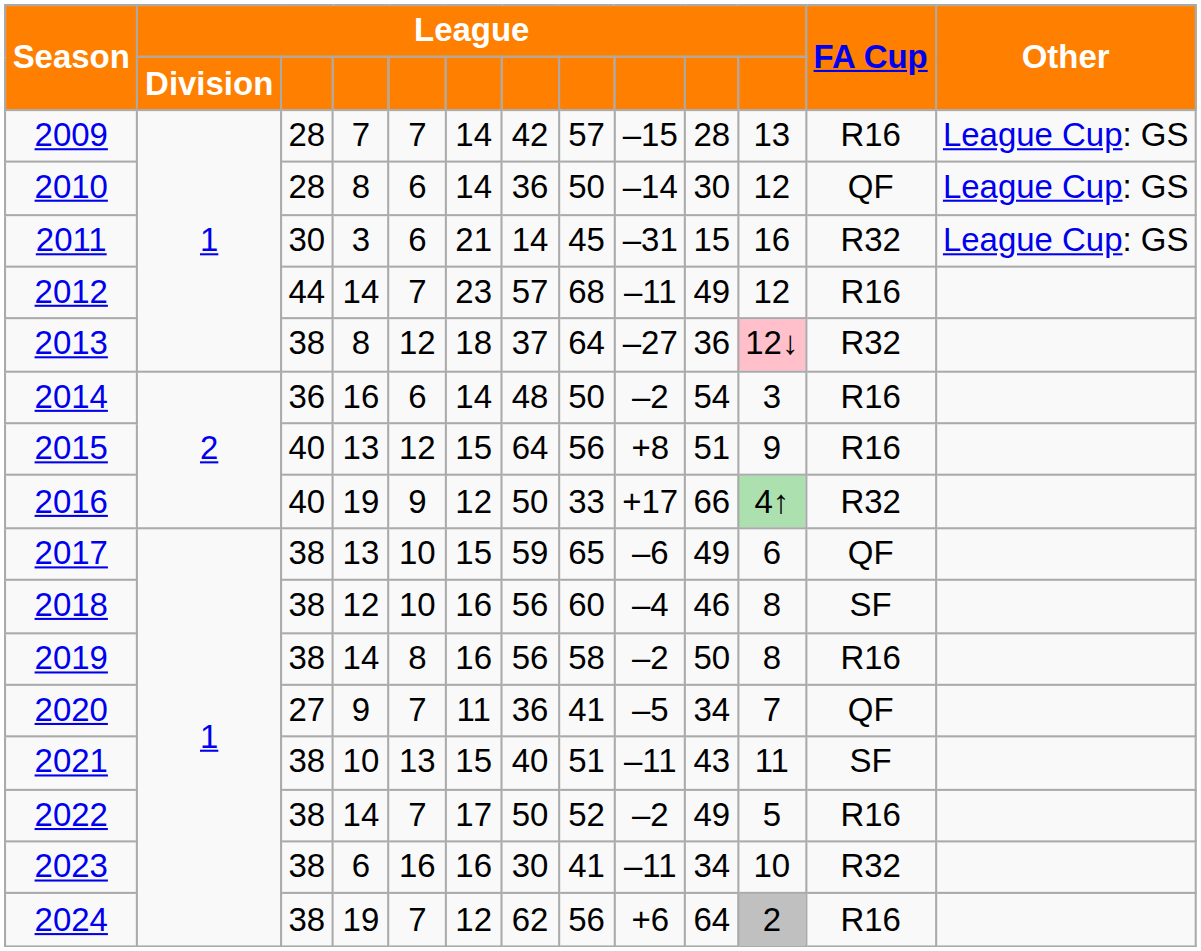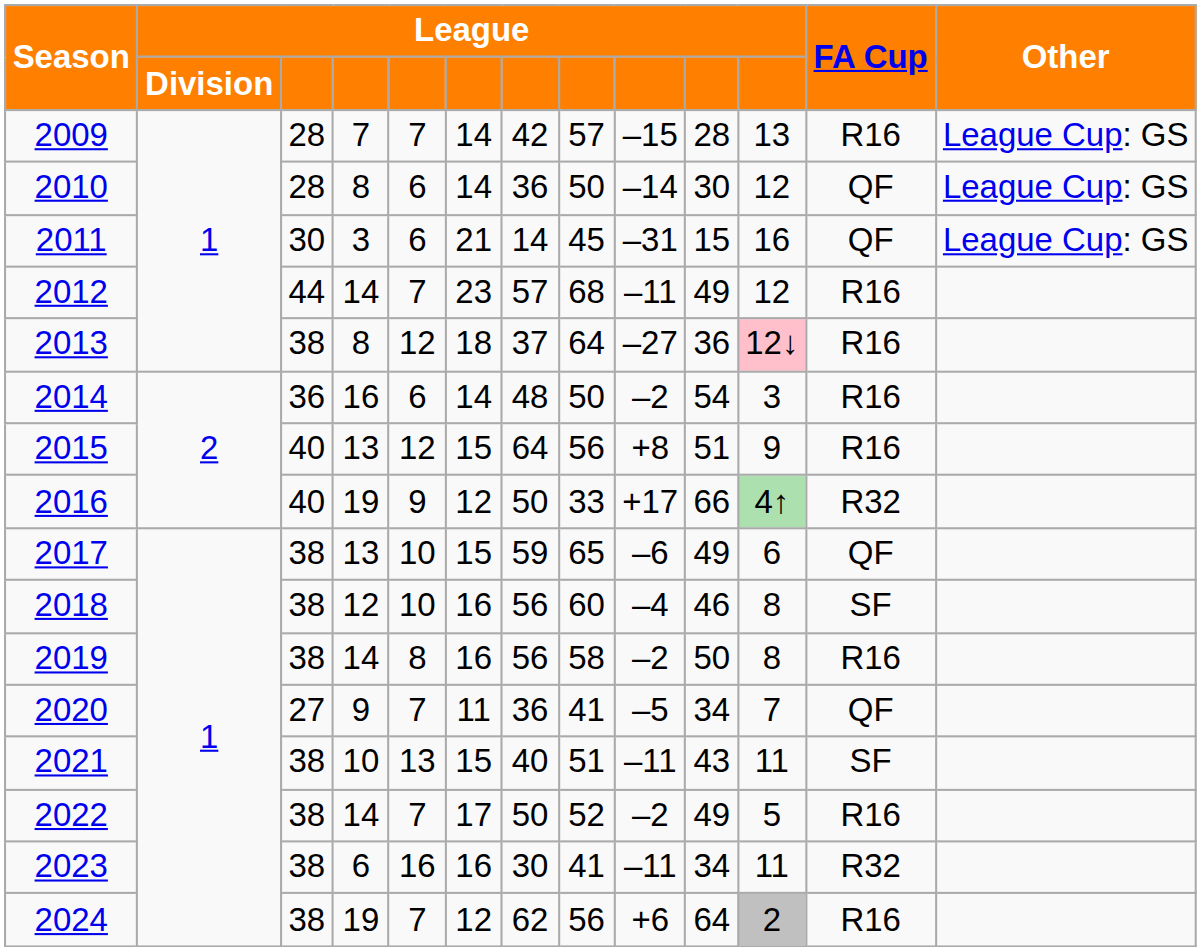 <table class="wikitable" style="text-align:center;font-size:100%;">
 <tr class="unsortable">
 <th rowspan="2" scope="col" style="color:#FFFFFF; background:#FF7F00;">Season</th>
 <th colspan="10" scope="col" style="color:#FFFFFF; background:#FF7F00;">League</th>
 <th rowspan="2" scope="col" style="color:#FFFFFF; background:#FF7F00;"><a href='#'><span>FA Cup</span></a></th>
 <th rowspan="2" scope="col" style="color:#FFFFFF; background:#FF7F00;">Other</th>
 </tr>
 <tr>
 <th scope="col" style="color:#FFFFFF; background:#FF7F00;">Division</th>
 <th scope="col" style="color:#FFFFFF; background:#FF7F00;"></th>
 <th width="20" scope="col" style="color:#FFFFFF; background:#FF7F00;"></th>
 <th width="20" scope="col" style="color:#FFFFFF; background:#FF7F00;"></th>
 <th width="20" scope="col" style="color:#FFFFFF; background:#FF7F00;"></th>
 <th width="20" scope="col" style="color:#FFFFFF; background:#FF7F00;"></th>
 <th width="20" scope="col" style="color:#FFFFFF; background:#FF7F00;"></th>
 <th width="20" scope="col" style="color:#FFFFFF; background:#FF7F00;"></th>
 <th scope="col" style="color:#FFFFFF; background:#FF7F00;"></th>
 <th scope="col" style="color:#FFFFFF; background:#FF7F00;"></th>
 </tr>
 <tr>
 <td><a href='#'>2009</a></td>
 <td rowspan="5"><a href='#'>1</a></td>
 <td>28</td>
 <td>7</td>
 <td>7</td>
 <td>14</td>
 <td>42</td>
 <td>57</td>
 <td>–15</td>
 <td>28</td>
 <td>13</td>
 <td>R16</td>
 <td><a href='#'>League Cup</a>: GS</td>
 </tr>
 <tr>
 <td><a href='#'>2010</a></td>
 <td>28</td>
 <td>8</td>
 <td>6</td>
 <td>14</td>
 <td>36</td>
 <td>50</td>
 <td>–14</td>
 <td>30</td>
 <td>12</td>
 <td>QF</td>
 <td><a href='#'>League Cup</a>: GS</td>
 </tr>
 <tr>
 <td><a href='#'>2011</a></td>
 <td>30</td>
 <td>3</td>
 <td>6</td>
 <td>21</td>
 <td>14</td>
 <td>45</td>
 <td>–31</td>
 <td>15</td>
 <td>16</td>
-<td>R32</td>
+<td>QF</td>
 <td><a href='#'>League Cup</a>: GS</td>
 </tr>
 <tr>
 <td><a href='#'>2012</a></td>
 <td>44</td>
 <td>14</td>
 <td>7</td>
 <td>23</td>
 <td>57</td>
 <td>68</td>
 <td>–11</td>
 <td>49</td>
 <td>12</td>
 <td>R16</td>
 <td></td>
 </tr>
 <tr>
 <td><a href='#'>2013</a></td>
 <td>38</td>
 <td>8</td>
 <td>12</td>
 <td>18</td>
 <td>37</td>
 <td>64</td>
 <td>–27</td>
 <td>36</td>
 <td bgcolor=pink>12↓</td>
-<td>R32</td>
+<td>R16</td>
 <td></td>
 </tr>
 <tr>
 <td><a href='#'>2014</a></td>
 <td rowspan="3"><a href='#'>2</a></td>
 <td>36</td>
 <td>16</td>
 <td>6</td>
 <td>14</td>
 <td>48</td>
 <td>50</td>
 <td>–2</td>
 <td>54</td>
 <td>3</td>
 <td>R16</td>
 <td></td>
 </tr>
 <tr>
 <td><a href='#'>2015</a></td>
 <td>40</td>
 <td>13</td>
 <td>12</td>
 <td>15</td>
 <td>64</td>
 <td>56</td>
 <td>+8</td>
 <td>51</td>
 <td>9</td>
 <td>R16</td>
 <td></td>
 </tr>
 <tr>
 <td><a href='#'>2016</a></td>
 <td>40</td>
 <td>19</td>
 <td>9</td>
 <td>12</td>
 <td>50</td>
 <td>33</td>
 <td>+17</td>
 <td>66</td>
 <td style="background-color:#ACE1AF">4↑</td>
 <td>R32</td>
 <td></td>
 </tr>
 <tr>
 <td><a href='#'>2017</a></td>
 <td rowspan="8"><a href='#'>1</a></td>
 <td>38</td>
 <td>13</td>
 <td>10</td>
 <td>15</td>
 <td>59</td>
 <td>65</td>
 <td>–6</td>
 <td>49</td>
 <td>6</td>
 <td>QF</td>
 <td></td>
 </tr>
 <tr>
 <td><a href='#'>2018</a></td>
 <td>38</td>
 <td>12</td>
 <td>10</td>
 <td>16</td>
 <td>56</td>
 <td>60</td>
 <td>–4</td>
 <td>46</td>
 <td>8</td>
 <td>SF</td>
 <td></td>
 </tr>
 <tr>
 <td><a href='#'>2019</a></td>
 <td>38</td>
 <td>14</td>
 <td>8</td>
 <td>16</td>
 <td>56</td>
 <td>58</td>
 <td>–2</td>
 <td>50</td>
 <td>8</td>
 <td>R16</td>
 <td></td>
 </tr>
 <tr>
 <td><a href='#'>2020</a></td>
 <td>27</td>
 <td>9</td>
 <td>7</td>
 <td>11</td>
 <td>36</td>
 <td>41</td>
 <td>–5</td>
 <td>34</td>
 <td>7</td>
 <td>QF</td>
 <td></td>
 </tr>
 <tr>
 <td><a href='#'>2021</a></td>
 <td>38</td>
 <td>10</td>
 <td>13</td>
 <td>15</td>
 <td>40</td>
 <td>51</td>
 <td>–11</td>
 <td>43</td>
 <td>11</td>
 <td>SF</td>
 <td></td>
 </tr>
 <tr>
 <td><a href='#'>2022</a></td>
 <td>38</td>
 <td>14</td>
 <td>7</td>
 <td>17</td>
 <td>50</td>
 <td>52</td>
 <td>–2</td>
 <td>49</td>
 <td>5</td>
 <td>R16</td>
 <td></td>
 </tr>
 <tr>
 <td><a href='#'>2023</a></td>
 <td>38</td>
 <td>6</td>
 <td>16</td>
 <td>16</td>
 <td>30</td>
 <td>41</td>
 <td>–11</td>
 <td>34</td>
-<td>10</td>
+<td>11</td>
 <td>R32</td>
 <td></td>
 </tr>
 <tr>
 <td><a href='#'>2024</a></td>
 <td>38</td>
 <td>19</td>
 <td>7</td>
 <td>12</td>
 <td>62</td>
 <td>56</td>
 <td>+6</td>
 <td>64</td>
 <td style="background-color:silver">2</td>
 <td>R16</td>
 <td></td>
 </tr>
 </table>
